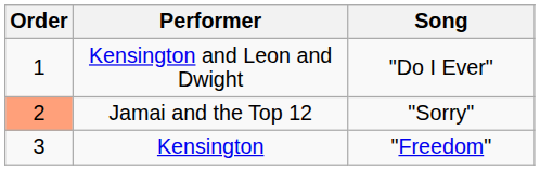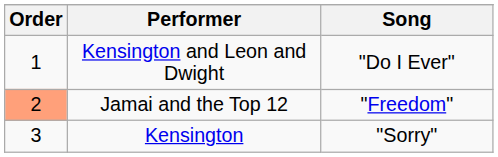 <table class="wikitable" style="text-align:center; width:45%;">
 <tr>
 </tr>
 <tr>
 <th style="width:01%;">Order</th>
 <th style="width:60%;">Performer</th>
 <th style="width:39%;">Song</th>
 </tr>
 <tr>
 <td>1</td>
 <td><a href='#'>Kensington</a> and Leon and Dwight</td>
 <td>"Do I Ever"</td>
 </tr>
 <tr>
 <td style="background: lightsalmon;">2</td>
 <td>Jamai and the Top 12</td>
-<td>"Sorry"</td>
+<td>"<a href='#'>Freedom</a>"</td>
 </tr>
 <tr>
 <td>3</td>
 <td><a href='#'>Kensington</a></td>
-<td>"<a href='#'>Freedom</a>"</td>
+<td>"Sorry"</td>
 </tr>
 </table>
